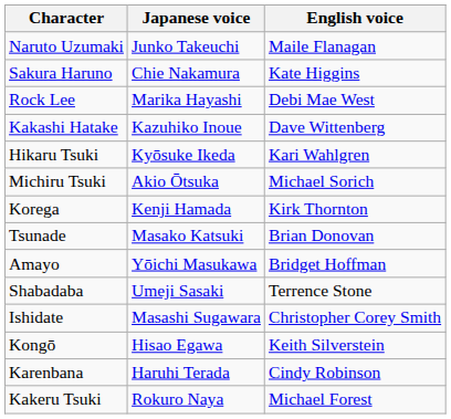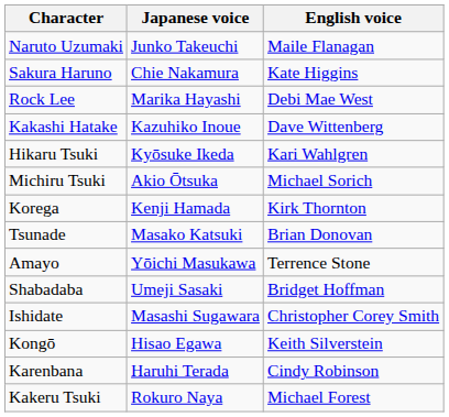 <table class="wikitable">
 <tr>
 <th>Character</th>
 <th>Japanese voice</th>
 <th>English voice</th>
 </tr>
 <tr>
 <td><a href='#'>Naruto Uzumaki</a></td>
 <td><a href='#'>Junko Takeuchi</a></td>
 <td><a href='#'>Maile Flanagan</a></td>
 </tr>
 <tr>
 <td><a href='#'>Sakura Haruno</a></td>
 <td><a href='#'>Chie Nakamura</a></td>
 <td><a href='#'>Kate Higgins</a></td>
 </tr>
 <tr>
 <td><a href='#'>Rock Lee</a></td>
 <td><a href='#'>Marika Hayashi</a></td>
 <td><a href='#'>Debi Mae West</a></td>
 </tr>
 <tr>
 <td><a href='#'>Kakashi Hatake</a></td>
 <td><a href='#'>Kazuhiko Inoue</a></td>
 <td><a href='#'>Dave Wittenberg</a></td>
 </tr>
 <tr>
 <td>Hikaru Tsuki</td>
 <td><a href='#'>Kyōsuke Ikeda</a></td>
 <td><a href='#'>Kari Wahlgren</a></td>
 </tr>
 <tr>
 <td>Michiru Tsuki</td>
 <td><a href='#'>Akio Ōtsuka</a></td>
 <td><a href='#'>Michael Sorich</a></td>
 </tr>
 <tr>
 <td>Korega</td>
 <td><a href='#'>Kenji Hamada</a></td>
 <td><a href='#'>Kirk Thornton</a></td>
 </tr>
 <tr>
 <td>Tsunade</td>
 <td><a href='#'>Masako Katsuki</a></td>
 <td><a href='#'>Brian Donovan</a></td>
 </tr>
 <tr>
 <td>Amayo</td>
 <td><a href='#'>Yōichi Masukawa</a></td>
-<td><a href='#'>Bridget Hoffman</a></td>
+<td>Terrence Stone</td>
 </tr>
 <tr>
 <td>Shabadaba</td>
 <td><a href='#'>Umeji Sasaki</a></td>
-<td>Terrence Stone</td>
+<td><a href='#'>Bridget Hoffman</a></td>
 </tr>
 <tr>
 <td>Ishidate</td>
 <td><a href='#'>Masashi Sugawara</a></td>
 <td><a href='#'>Christopher Corey Smith</a></td>
 </tr>
 <tr>
 <td>Kongō</td>
 <td><a href='#'>Hisao Egawa</a></td>
 <td><a href='#'>Keith Silverstein</a></td>
 </tr>
 <tr>
 <td>Karenbana</td>
 <td><a href='#'>Haruhi Terada</a></td>
 <td><a href='#'>Cindy Robinson</a></td>
 </tr>
 <tr>
 <td>Kakeru Tsuki</td>
 <td><a href='#'>Rokuro Naya</a></td>
 <td><a href='#'>Michael Forest</a></td>
 </tr>
 </table>
